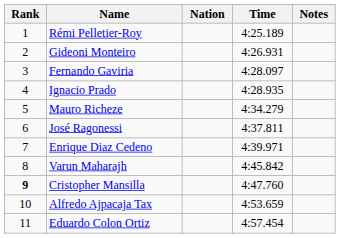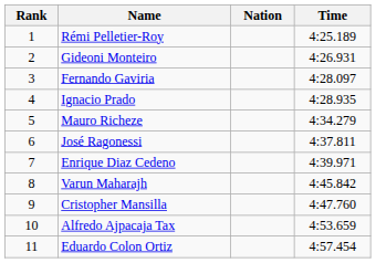 <table class="wikitable sortable" style="text-align:center" width=50%>
 <tr>
 <th>Rank</th>
 <th>Name</th>
 <th>Nation</th>
 <th>Time</th>
-<th>Notes</th>
 </tr>
 <tr>
 <td>1</td>
 <td align=left><a href='#'>Rémi Pelletier-Roy</a></td>
 <td align=left></td>
 <td>4:25.189</td>
-<td></td>
 </tr>
 <tr>
 <td>2</td>
 <td align=left><a href='#'>Gideoni Monteiro</a></td>
 <td align=left></td>
 <td>4:26.931</td>
-<td></td>
 </tr>
 <tr>
 <td>3</td>
 <td align=left><a href='#'>Fernando Gaviria</a></td>
 <td align=left></td>
 <td>4:28.097</td>
-<td></td>
 </tr>
 <tr>
 <td>4</td>
 <td align=left><a href='#'>Ignacio Prado</a></td>
 <td align=left></td>
 <td>4:28.935</td>
-<td></td>
 </tr>
 <tr>
 <td>5</td>
 <td align=left><a href='#'>Mauro Richeze</a></td>
 <td align=left></td>
 <td>4:34.279</td>
-<td></td>
 </tr>
 <tr>
 <td>6</td>
 <td align=left><a href='#'>José Ragonessi</a></td>
 <td align=left></td>
 <td>4:37.811</td>
-<td></td>
 </tr>
 <tr>
 <td>7</td>
 <td align=left><a href='#'>Enrique Diaz Cedeno</a></td>
 <td align=left></td>
 <td>4:39.971</td>
-<td></td>
 </tr>
 <tr>
 <td>8</td>
 <td align=left><a href='#'>Varun Maharajh</a></td>
 <td align=left></td>
 <td>4:45.842</td>
-<td></td>
 </tr>
 <tr>
-<td><strong>9</strong></td>
+<td>9</td>
 <td align=left><a href='#'>Cristopher Mansilla</a></td>
 <td align=left></td>
 <td>4:47.760</td>
-<td></td>
 </tr>
 <tr>
 <td>10</td>
 <td align=left><a href='#'>Alfredo Ajpacaja Tax</a></td>
 <td align=left></td>
 <td>4:53.659</td>
-<td></td>
 </tr>
 <tr>
 <td>11</td>
 <td align=left><a href='#'>Eduardo Colon Ortiz</a></td>
 <td align=left></td>
 <td>4:57.454</td>
-<td></td>
 </tr>
 </table>
